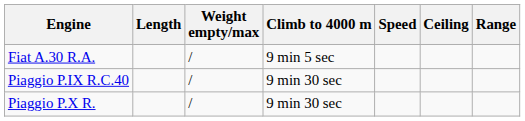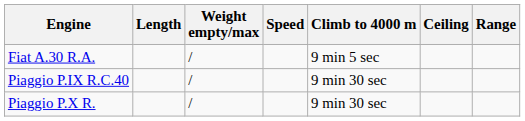 <table class="wikitable">
 <tr>
 <th>Engine</th>
 <th>Length</th>
 <th>Weight<br> empty/max</th>
+<th>Speed</th>
 <th>Climb to 4000 m</th>
-<th>Speed</th>
 <th>Ceiling</th>
 <th>Range</th>
 </tr>
 <tr>
 <td><a href='#'>Fiat A.30 R.A.</a></td>
 <td></td>
 <td> / </td>
+<td></td>
 <td>9 min 5 sec</td>
-<td></td>
 <td></td>
 <td></td>
 </tr>
 <tr>
 <td><a href='#'>Piaggio P.IX R.C.40</a></td>
 <td></td>
 <td> / </td>
+<td></td>
 <td>9 min 30 sec</td>
-<td></td>
 <td></td>
 <td></td>
 </tr>
 <tr>
 <td><a href='#'>Piaggio P.X R.</a></td>
 <td></td>
 <td> / </td>
+<td></td>
 <td>9 min 30 sec</td>
-<td></td>
 <td></td>
 <td></td>
 </tr>
 </table>
